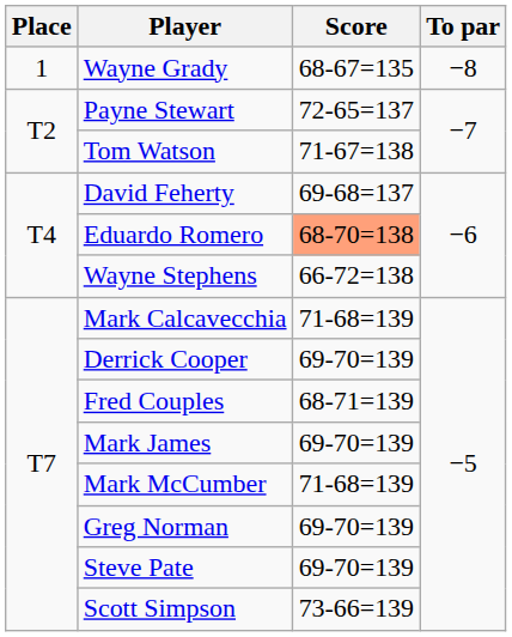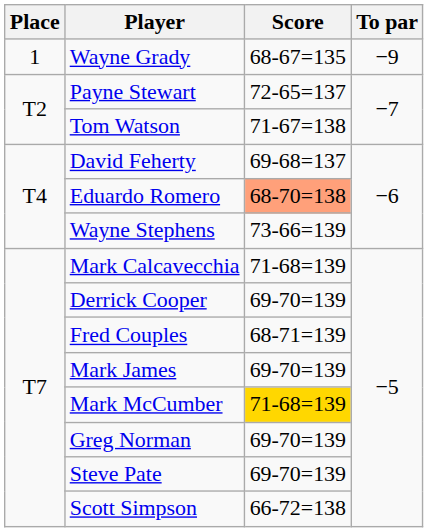 <table class="wikitable">
 <tr>
 <th>Place</th>
 <th>Player</th>
 <th>Score</th>
 <th>To par</th>
 </tr>
 <tr>
 <td align=center>1</td>
 <td> <a href='#'>Wayne Grady</a></td>
 <td align=center>68-67=135</td>
-<td align=center>−8</td>
+<td align=center>−9</td>
 </tr>
 <tr>
 <td rowspan="2" align=center>T2</td>
 <td> <a href='#'>Payne Stewart</a></td>
 <td align=center>72-65=137</td>
 <td rowspan="2" align=center>−7</td>
 </tr>
 <tr>
 <td> <a href='#'>Tom Watson</a></td>
 <td align=center>71-67=138</td>
 </tr>
 <tr>
 <td rowspan="3" align=center>T4</td>
 <td> <a href='#'>David Feherty</a></td>
 <td align=center>69-68=137</td>
 <td rowspan="3" align=center>−6</td>
 </tr>
 <tr>
 <td> <a href='#'>Eduardo Romero</a></td>
 <td align=center style="background: lightsalmon;">68-70=138</td>
 </tr>
 <tr>
 <td> <a href='#'>Wayne Stephens</a></td>
-<td align=center>66-72=138</td>
+<td align=center>73-66=139</td>
 </tr>
 <tr>
 <td rowspan="8" align=center>T7</td>
 <td> <a href='#'>Mark Calcavecchia</a></td>
 <td align=center>71-68=139</td>
 <td rowspan="8" align=center>−5</td>
 </tr>
 <tr>
 <td> <a href='#'>Derrick Cooper</a></td>
 <td align=center>69-70=139</td>
 </tr>
 <tr>
 <td> <a href='#'>Fred Couples</a></td>
 <td align=center>68-71=139</td>
 </tr>
 <tr>
 <td> <a href='#'>Mark James</a></td>
 <td align=center>69-70=139</td>
 </tr>
 <tr>
 <td> <a href='#'>Mark McCumber</a></td>
-<td align=center>71-68=139</td>
+<td align=center style="background: gold;">71-68=139</td>
 </tr>
 <tr>
 <td> <a href='#'>Greg Norman</a></td>
 <td align=center>69-70=139</td>
 </tr>
 <tr>
 <td> <a href='#'>Steve Pate</a></td>
 <td align=center>69-70=139</td>
 </tr>
 <tr>
 <td> <a href='#'>Scott Simpson</a></td>
-<td align=center>73-66=139</td>
+<td align=center>66-72=138</td>
 </tr>
 </table>
